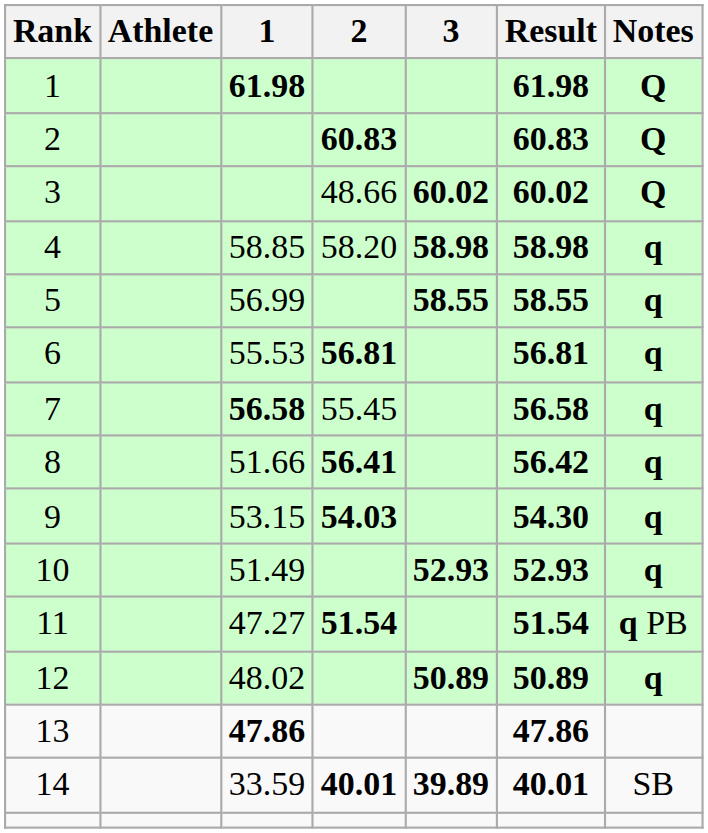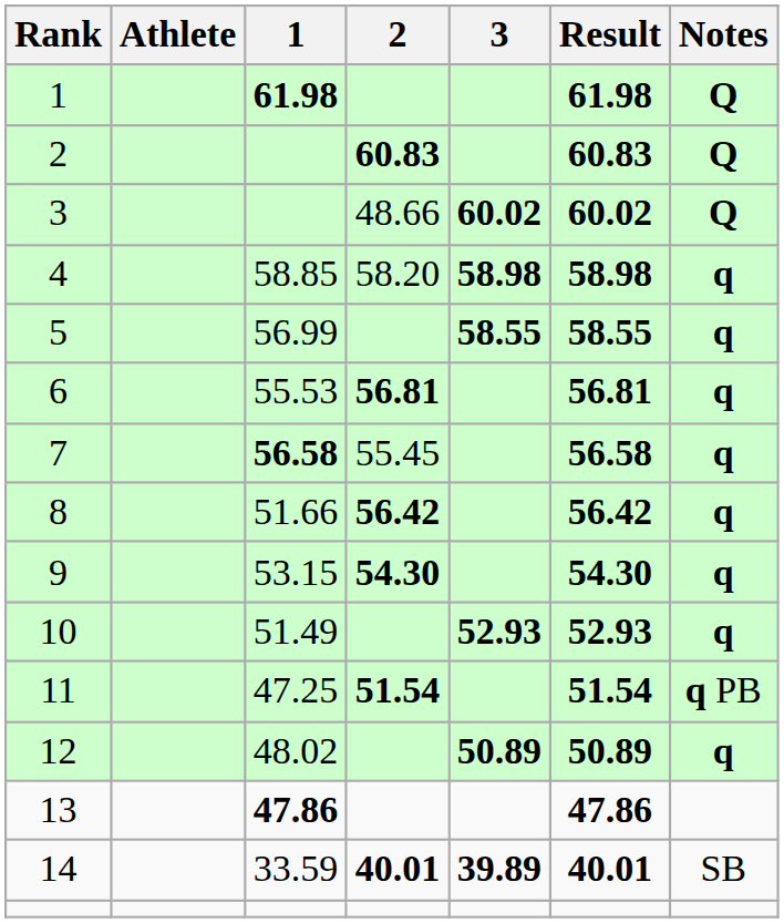 <table class="wikitable sortable" style="text-align:center">
 <tr>
 <th>Rank</th>
 <th>Athlete</th>
 <th>1</th>
 <th>2</th>
 <th>3</th>
 <th>Result</th>
 <th>Notes</th>
 </tr>
 <tr bgcolor=ccffcc>
 <td>1</td>
 <td align=left></td>
 <td><strong>61.98</strong></td>
 <td></td>
 <td></td>
 <td><strong>61.98</strong></td>
 <td><strong>Q</strong></td>
 </tr>
 <tr bgcolor=ccffcc>
 <td>2</td>
 <td align=left></td>
 <td></td>
 <td><strong>60.83</strong></td>
 <td></td>
 <td><strong>60.83</strong></td>
 <td><strong>Q</strong></td>
 </tr>
 <tr bgcolor=ccffcc>
 <td>3</td>
 <td align=left></td>
 <td></td>
 <td>48.66</td>
 <td><strong>60.02</strong></td>
 <td><strong>60.02</strong></td>
 <td><strong>Q</strong></td>
 </tr>
 <tr bgcolor=ccffcc>
 <td>4</td>
 <td align=left></td>
 <td>58.85</td>
 <td>58.20</td>
 <td><strong>58.98</strong></td>
 <td><strong>58.98</strong></td>
 <td><strong>q</strong></td>
 </tr>
 <tr bgcolor=ccffcc>
 <td>5</td>
 <td align=left></td>
 <td>56.99</td>
 <td></td>
 <td><strong>58.55</strong></td>
 <td><strong>58.55</strong></td>
 <td><strong>q</strong></td>
 </tr>
 <tr bgcolor=ccffcc>
 <td>6</td>
 <td align=left></td>
 <td>55.53</td>
 <td><strong>56.81</strong></td>
 <td></td>
 <td><strong>56.81</strong></td>
 <td><strong>q</strong></td>
 </tr>
 <tr bgcolor=ccffcc>
 <td>7</td>
 <td align=left></td>
 <td><strong>56.58</strong></td>
 <td>55.45</td>
 <td></td>
 <td><strong>56.58</strong></td>
 <td><strong>q</strong></td>
 </tr>
 <tr bgcolor=ccffcc>
 <td>8</td>
 <td align=left></td>
 <td>51.66</td>
-<td><strong>56.41</strong></td>
+<td><strong>56.42</strong></td>
 <td></td>
 <td><strong>56.42</strong></td>
 <td><strong>q</strong></td>
 </tr>
 <tr bgcolor=ccffcc>
 <td>9</td>
 <td align=left></td>
 <td>53.15</td>
-<td><strong>54.03</strong></td>
+<td><strong>54.30</strong></td>
 <td></td>
 <td><strong>54.30</strong></td>
 <td><strong>q</strong></td>
 </tr>
 <tr bgcolor=ccffcc>
 <td>10</td>
 <td align=left></td>
 <td>51.49</td>
 <td></td>
 <td><strong>52.93</strong></td>
 <td><strong>52.93</strong></td>
 <td><strong>q</strong></td>
 </tr>
 <tr bgcolor=ccffcc>
 <td>11</td>
 <td align=left></td>
-<td>47.27</td>
+<td>47.25</td>
 <td><strong>51.54</strong></td>
 <td></td>
 <td><strong>51.54</strong></td>
 <td><strong>q</strong> PB</td>
 </tr>
 <tr bgcolor=ccffcc>
 <td>12</td>
 <td align=left></td>
 <td>48.02</td>
 <td></td>
 <td><strong>50.89</strong></td>
 <td><strong>50.89</strong></td>
 <td><strong>q</strong></td>
 </tr>
 <tr>
 <td>13</td>
 <td align=left></td>
 <td><strong>47.86</strong></td>
 <td></td>
 <td></td>
 <td><strong>47.86</strong></td>
 <td></td>
 </tr>
 <tr>
 <td>14</td>
 <td align=left></td>
 <td>33.59</td>
 <td><strong>40.01</strong></td>
 <td><strong>39.89</strong></td>
 <td><strong>40.01</strong></td>
 <td>SB</td>
 </tr>
 <tr>
 <td></td>
 <td align=left></td>
 <td></td>
 <td></td>
 <td></td>
 <td><strong></strong></td>
 <td></td>
 </tr>
 </table>
